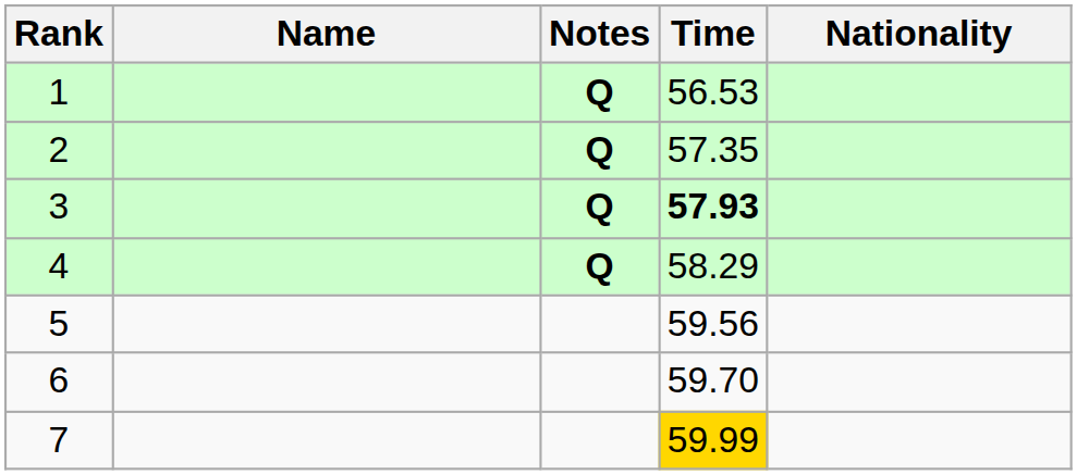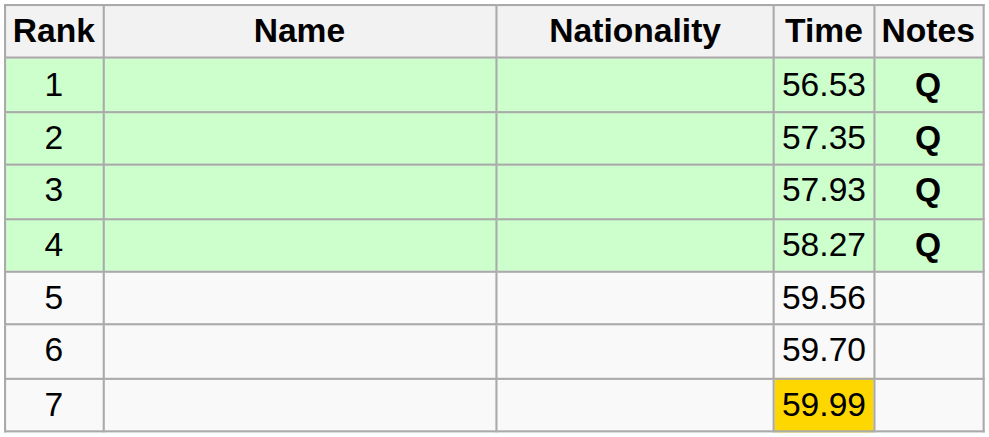 <table class="wikitable sortable" style="text-align:center">
 <tr>
 <th>Rank</th>
 <th style="width:180px">Name</th>
+<th style="width:125px">Nationality</th>
+<th>Time</th>
 <th>Notes</th>
-<th>Time</th>
-<th style="width:125px">Nationality</th>
 </tr>
 <tr style="background:#cfc;">
 <td>1</td>
 <td style="text-align:left;"></td>
+<td style="text-align:left;"></td>
+<td>56.53</td>
 <td><strong>Q</strong></td>
-<td>56.53</td>
-<td style="text-align:left;"></td>
 </tr>
 <tr style="background:#cfc;">
 <td>2</td>
 <td style="text-align:left;"></td>
+<td style="text-align:left;"></td>
+<td>57.35</td>
 <td><strong>Q</strong></td>
-<td>57.35</td>
-<td style="text-align:left;"></td>
 </tr>
 <tr style="background:#cfc;">
 <td>3</td>
 <td style="text-align:left;"></td>
+<td style="text-align:left;"></td>
+<td>57.93</td>
 <td><strong>Q</strong></td>
-<td><strong>57.93</strong></td>
-<td style="text-align:left;"></td>
 </tr>
 <tr style="background:#cfc;">
 <td>4</td>
 <td style="text-align:left;"></td>
+<td style="text-align:left;"></td>
+<td>58.27</td>
 <td><strong>Q</strong></td>
-<td>58.29</td>
-<td style="text-align:left;"></td>
 </tr>
 <tr>
 <td>5</td>
 <td style="text-align:left;"></td>
+<td style="text-align:left;"></td>
+<td>59.56</td>
 <td></td>
-<td>59.56</td>
-<td style="text-align:left;"></td>
 </tr>
 <tr>
 <td>6</td>
 <td style="text-align:left;"></td>
+<td style="text-align:left;"></td>
+<td>59.70</td>
 <td></td>
-<td>59.70</td>
-<td style="text-align:left;"></td>
 </tr>
 <tr>
 <td>7</td>
 <td style="text-align:left;"></td>
+<td style="text-align:left;"></td>
+<td style="background: gold;">59.99</td>
 <td></td>
-<td style="background: gold;">59.99</td>
-<td style="text-align:left;"></td>
 </tr>
 </table>
